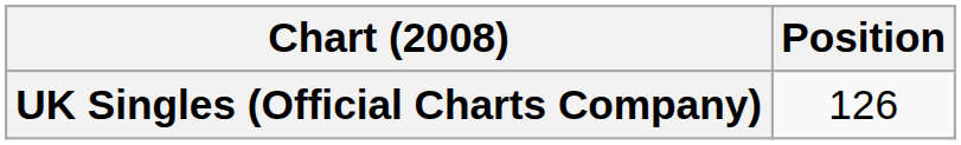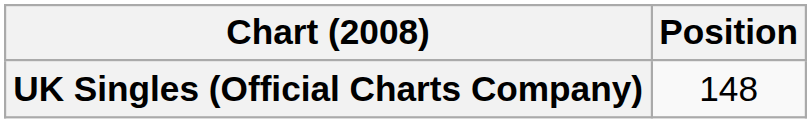 <table class="wikitable plainrowheaders">
 <tr>
 <th>Chart (2008)</th>
 <th>Position</th>
 </tr>
 <tr>
 <th scope="row">UK Singles (Official Charts Company)</th>
-<td align="center">126</td>
+<td align="center">148</td>
 </tr>
 </table>
